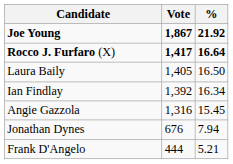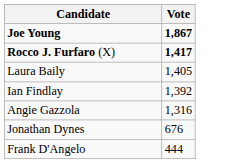 <table class="wikitable">
 <tr>
 <th bgcolor="#DDDDFF" width="200px">Candidate</th>
 <th bgcolor="#DDDDFF">Vote</th>
-<th bgcolor="#DDDDFF">%</th>
 </tr>
 <tr>
 <td><strong>Joe Young</strong></td>
 <td><strong>1,867</strong></td>
-<td><strong>21.92</strong></td>
 </tr>
 <tr>
 <td><strong>Rocco J. Furfaro</strong> (X)</td>
 <td><strong>1,417</strong></td>
-<td><strong>16.64</strong></td>
 </tr>
 <tr>
 <td>Laura Baily</td>
 <td>1,405</td>
-<td>16.50</td>
 </tr>
 <tr>
 <td>Ian Findlay</td>
 <td>1,392</td>
-<td>16.34</td>
 </tr>
 <tr>
 <td>Angie Gazzola</td>
 <td>1,316</td>
-<td>15.45</td>
 </tr>
 <tr>
 <td>Jonathan Dynes</td>
 <td>676</td>
-<td>7.94</td>
 </tr>
 <tr>
 <td>Frank D'Angelo</td>
 <td>444</td>
-<td>5.21</td>
 </tr>
 </table>
